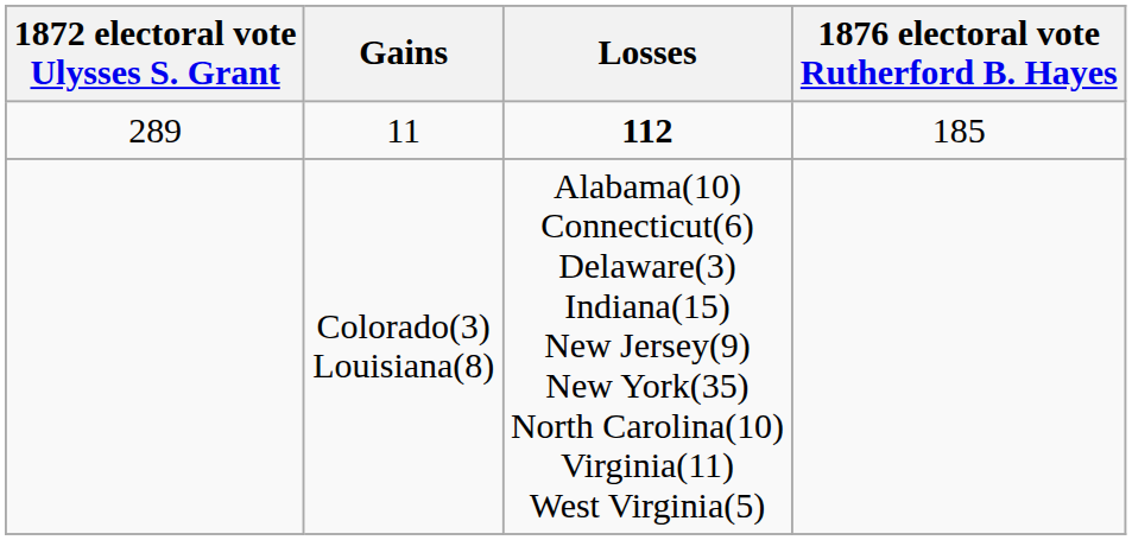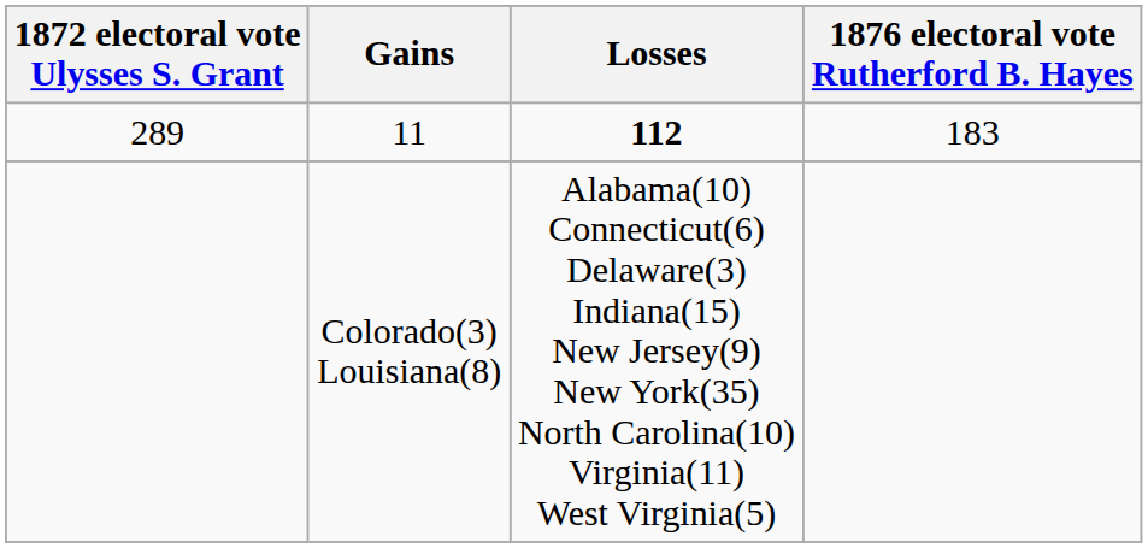 <table class="wikitable" style="text-align:center">
 <tr>
 <th>1872 electoral vote<br><a href='#'>Ulysses S. Grant</a></th>
 <th>Gains</th>
 <th>Losses</th>
 <th>1876 electoral vote<br><a href='#'>Rutherford B. Hayes</a></th>
 </tr>
 <tr>
 <td>289</td>
 <td> 11</td>
 <td><strong> 112</strong></td>
-<td>185</td>
+<td>183</td>
 </tr>
 <tr>
 <td></td>
 <td>Colorado(3)<br>Louisiana(8)</td>
 <td>Alabama(10)<br>Connecticut(6)<br>Delaware(3)<br>Indiana(15)<br>New Jersey(9)<br>New York(35)<br>North Carolina(10)<br>Virginia(11)<br>West Virginia(5)</td>
 <td></td>
 </tr>
 </table>
